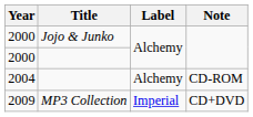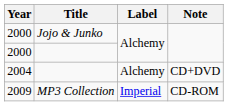 <table class="wikitable">
 <tr>
 <th>Year</th>
 <th>Title</th>
 <th>Label</th>
 <th>Note</th>
 </tr>
 <tr>
 <td>2000</td>
 <td><em>Jojo & Junko</em></td>
 <td rowspan=2>Alchemy</td>
 </tr>
 <tr>
 <td>2000</td>
 <td></td>
 </tr>
 <tr>
 <td>2004</td>
 <td></td>
 <td>Alchemy</td>
-<td>CD-ROM</td>
+<td>CD+DVD</td>
 </tr>
 <tr>
 <td>2009</td>
 <td><em>MP3 Collection</em></td>
 <td><a href='#'>Imperial</a></td>
-<td>CD+DVD</td>
+<td>CD-ROM</td>
 </tr>
 </table>
